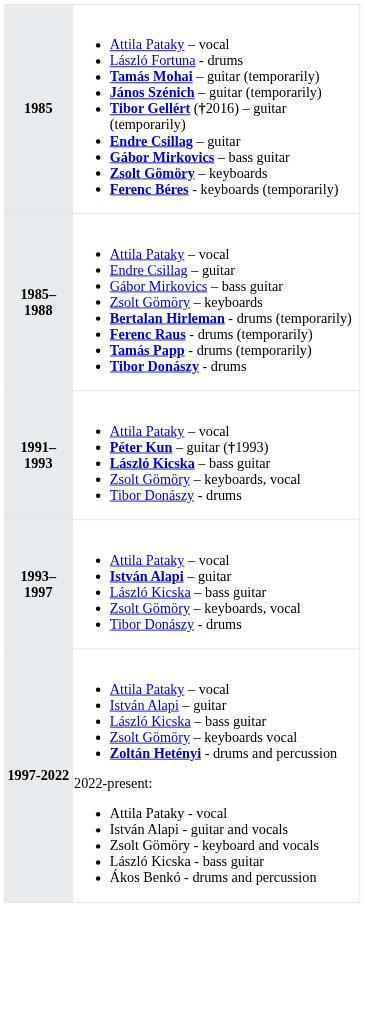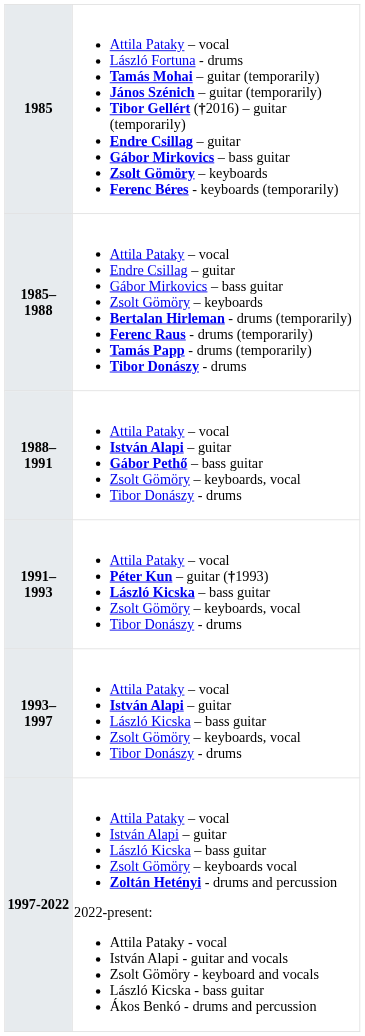 <table class="toccolours"  border=1 cellpadding=2 cellspacing=0 style="width: 400px; margin: 0 0 1em 1em; border-collapse: collapse; border: 1px solid #E2E2E2;">
 <tr>
 <th bgcolor="#E7EBEE">1985</th>
 <td><br><ul><li><a href='#'>Attila Pataky</a> – vocal</li><li><a href='#'>László Fortuna</a> - drums</li><li><strong><a href='#'>Tamás Mohai</a></strong> – guitar (temporarily)</li><li><strong><a href='#'>János Szénich</a></strong> – guitar (temporarily)</li><li><strong><a href='#'>Tibor Gellért</a></strong> (<strong>†</strong>2016) – guitar (temporarily)</li><li><strong><a href='#'>Endre Csillag</a></strong> – guitar</li><li><strong><a href='#'>Gábor Mirkovics</a></strong> – bass guitar</li><li><strong><a href='#'>Zsolt Gömöry</a></strong> – keyboards</li><li><strong><a href='#'>Ferenc Béres</a></strong> - keyboards (temporarily)</li></ul></td>
 </tr>
 <tr>
 <th bgcolor="#E7EBEE">1985–1988</th>
 <td><br><ul><li><a href='#'>Attila Pataky</a> – vocal</li><li><a href='#'>Endre Csillag</a> – guitar</li><li><a href='#'>Gábor Mirkovics</a> – bass guitar</li><li><a href='#'>Zsolt Gömöry</a> – keyboards</li><li><strong><a href='#'>Bertalan Hirleman</a></strong> - drums (temporarily)</li><li><strong><a href='#'>Ferenc Raus</a></strong> - drums (temporarily)</li><li><strong><a href='#'>Tamás Papp</a></strong> - drums (temporarily)</li><li><strong><a href='#'>Tibor Donászy</a></strong> - drums</li></ul></td>
+</tr>
+<tr>
+<th bgcolor="#E7EBEE">1988–1991</th>
+<td><br><ul><li><a href='#'>Attila Pataky</a> – vocal</li><li><strong><a href='#'>István Alapi</a></strong> – guitar</li><li><strong><a href='#'>Gábor Pethő</a></strong> – bass guitar</li><li><a href='#'>Zsolt Gömöry</a> – keyboards, vocal</li><li><a href='#'>Tibor Donászy</a> - drums</li></ul></td>
 </tr>
 <tr>
 <th bgcolor="#E7EBEE">1991–1993</th>
 <td><br><ul><li><a href='#'>Attila Pataky</a> – vocal</li><li><strong><a href='#'>Péter Kun</a></strong> – guitar (<strong>†</strong>1993)</li><li><strong><a href='#'>László Kicska</a></strong> – bass guitar</li><li><a href='#'>Zsolt Gömöry</a> – keyboards, vocal</li><li><a href='#'>Tibor Donászy</a> - drums</li></ul></td>
 </tr>
 <tr>
 <th bgcolor="#E7EBEE">1993–1997</th>
 <td><br><ul><li><a href='#'>Attila Pataky</a> – vocal</li><li><strong><a href='#'>István Alapi</a></strong> – guitar</li><li><a href='#'>László Kicska</a> – bass guitar</li><li><a href='#'>Zsolt Gömöry</a> – keyboards, vocal</li><li><a href='#'>Tibor Donászy</a> - drums</li></ul></td>
 </tr>
 <tr>
 <th bgcolor="#E7EBEE">1997-2022</th>
 <td><br><ul><li><a href='#'>Attila Pataky</a> – vocal</li><li><a href='#'>István Alapi</a> – guitar</li><li><a href='#'>László Kicska</a> – bass guitar</li><li><a href='#'>Zsolt Gömöry</a> – keyboards vocal</li><li><strong><a href='#'>Zoltán Hetényi</a></strong> - drums and percussion</li></ul>2022-present:<ul><li>Attila Pataky - vocal</li><li>István Alapi - guitar and vocals</li><li>Zsolt Gömöry - keyboard and vocals</li><li>László Kicska - bass guitar</li><li>Ákos Benkó - drums and percussion</li></ul></td>
 </tr>
 </table>
